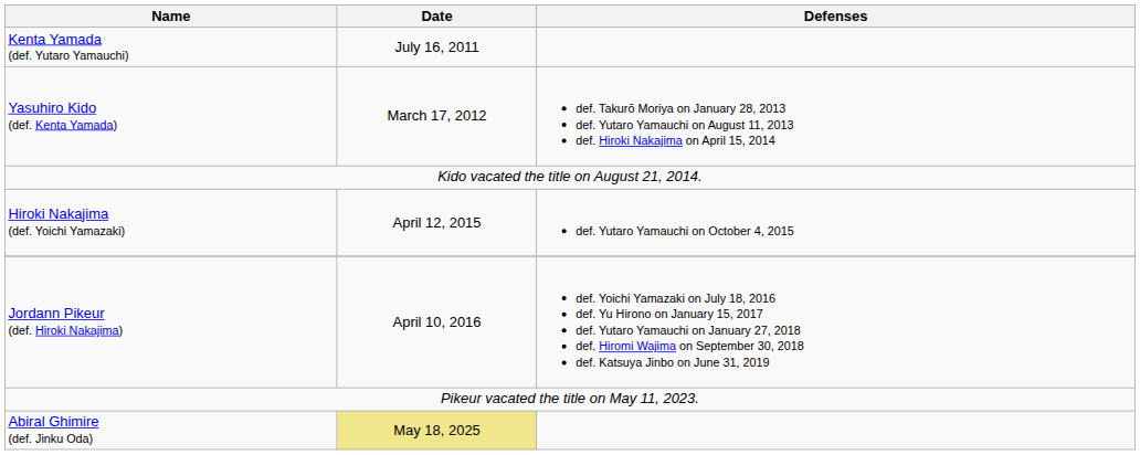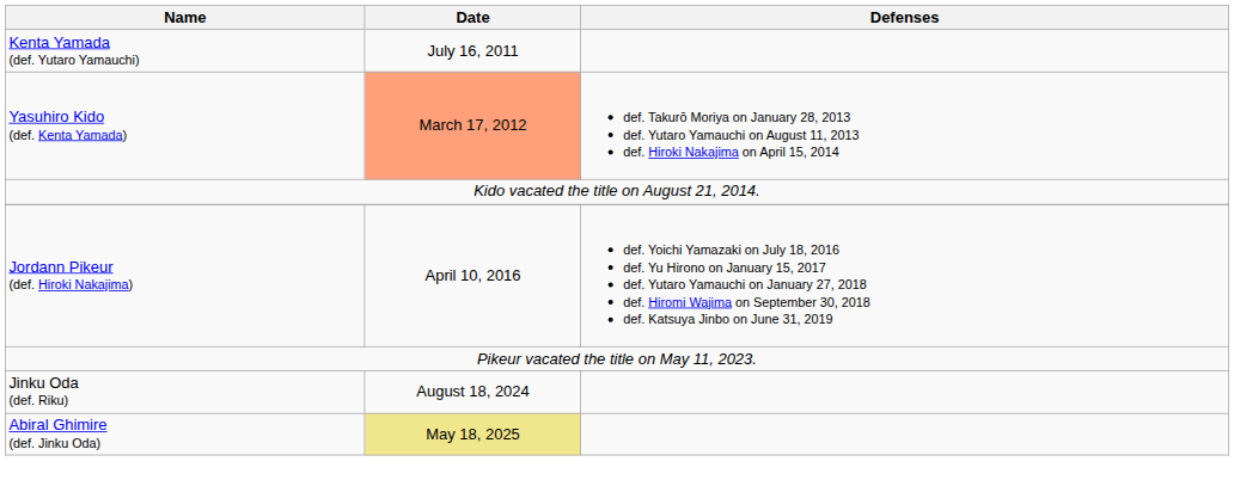 <table class="wikitable" width=100%>
 <tr>
 <th width=25%>Name</th>
 <th width=15%>Date</th>
 <th width=45%>Defenses</th>
 </tr>
 <tr>
 <td align=left> <a href='#'>Kenta Yamada</a> <br><small>(def. Yutaro Yamauchi)</small></td>
 <td align=center>July 16, 2011</td>
 </tr>
 <tr>
 <td align=left> <a href='#'>Yasuhiro Kido</a> <br><small>(def. <a href='#'>Kenta Yamada</a>)</small></td>
-<td align=center>March 17, 2012</td>
+<td align=center style="background: lightsalmon;">March 17, 2012</td>
 <td><br><ul><li><small>def. Takurō Moriya on January 28, 2013</small></li><li><small>def. Yutaro Yamauchi on August 11, 2013</small></li><li><small>def. <a href='#'>Hiroki Nakajima</a> on April 15, 2014</small></li></ul></td>
 </tr>
 <tr>
 <td colspan=3 align=center><em>Kido vacated the title on August 21, 2014.</em></td>
-</tr>
-<tr>
-<td align=left> <a href='#'>Hiroki Nakajima</a> <br><small>(def. Yoichi Yamazaki)</small></td>
-<td align=center>April 12, 2015</td>
-<td><br><ul><li><small>def. Yutaro Yamauchi on October 4, 2015</small></li></ul></td>
 </tr>
 <tr>
 </tr>
 <tr>
 <td align=left> <a href='#'>Jordann Pikeur</a> <br><small>(def. <a href='#'>Hiroki Nakajima</a>)</small></td>
 <td align=center>April 10, 2016</td>
 <td><br><ul><li><small>def. Yoichi Yamazaki on July 18, 2016</small></li><li><small>def. Yu Hirono on January 15, 2017</small></li><li><small>def. Yutaro Yamauchi on January 27, 2018</small></li><li><small>def. <a href='#'>Hiromi Wajima</a> on September 30, 2018</small></li><li><small>def. Katsuya Jinbo on June 31, 2019</small></li></ul></td>
 </tr>
 <tr>
 <td colspan=3 align=center><em>Pikeur vacated the title on May 11, 2023.</em></td>
 </tr>
 <tr>
+<td align=left> Jinku Oda <br><small>(def. Riku)</small></td>
+<td align=center>August 18, 2024</td>
+<td></td>
+</tr>
+<tr>
 <td align=left> <a href='#'>Abiral Ghimire</a> <br><small>(def. Jinku Oda)</small></td>
 <td align=center style="background: khaki;">May 18, 2025</td>
 <td></td>
 </tr>
 </table>
